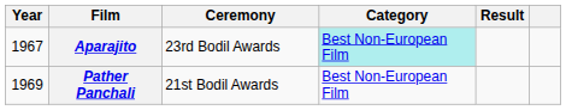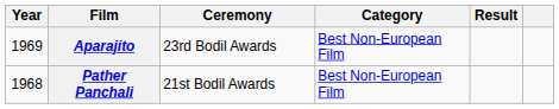 <table class="wikitable plainrowheaders sortable" style="width:100%">
 <tr>
 <th scope="col" style="width:7%">Year</th>
 <th scope="col" style="width:18%">Film</th>
 <th scope="col" style="width:25%">Ceremony</th>
 <th scope="col" style="width:25%">Category</th>
 <th scope="col" style="width:5%">Result</th>
 <th scope="col" style="width:5%" class="unsortable"></th>
 </tr>
 <tr>
-<td style="text-align:center;">1967</td>
+<td style="text-align:center;">1969</td>
 <th scope="row"><em><a href='#'>Aparajito</a></em></th>
 <td>23rd Bodil Awards</td>
-<td style="background: paleturquoise;"><a href='#'>Best Non-European Film</a></td>
+<td><a href='#'>Best Non-European Film</a></td>
 <td></td>
 <td style="text-align:center;"></td>
 </tr>
 <tr>
-<td style="text-align:center;">1969</td>
+<td style="text-align:center;">1968</td>
 <th scope="row"><em><a href='#'>Pather Panchali</a></em></th>
 <td>21st Bodil Awards</td>
 <td><a href='#'>Best Non-European Film</a></td>
 <td></td>
 <td style="text-align:center;"></td>
 </tr>
 </table>
